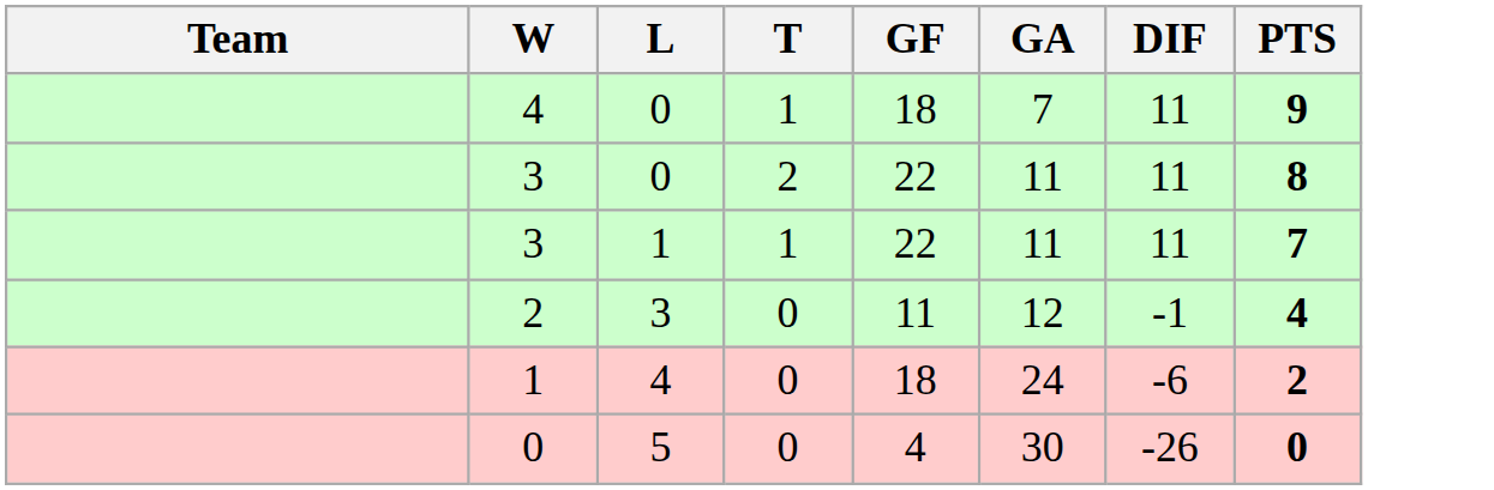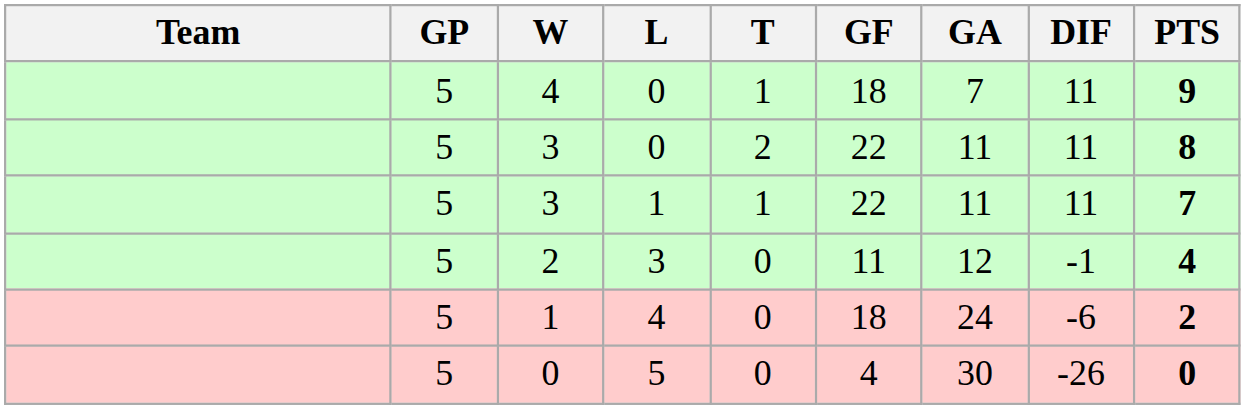 <table class="wikitable" style="text-align:center;">
 <tr>
 <th width=165>Team</th>
+<th width=40>GP</th>
 <th width=40>W</th>
 <th width=40>L</th>
 <th width=40>T</th>
 <th width=40>GF</th>
 <th width=40>GA</th>
 <th width=40>DIF</th>
 <th width=40>PTS</th>
 </tr>
 <tr style="background:#ccffcc;">
 <td style="text-align:left;"></td>
+<td>5</td>
 <td>4</td>
 <td>0</td>
 <td>1</td>
 <td>18</td>
 <td>7</td>
 <td>11</td>
 <td><strong>9</strong></td>
 </tr>
 <tr style="background:#ccffcc;">
 <td style="text-align:left;"></td>
+<td>5</td>
 <td>3</td>
 <td>0</td>
 <td>2</td>
 <td>22</td>
 <td>11</td>
 <td>11</td>
 <td><strong>8</strong></td>
 </tr>
 <tr style="background:#ccffcc;">
 <td style="text-align:left;"></td>
+<td>5</td>
 <td>3</td>
 <td>1</td>
 <td>1</td>
 <td>22</td>
 <td>11</td>
 <td>11</td>
 <td><strong>7</strong></td>
 </tr>
 <tr style="background:#ccffcc;">
 <td style="text-align:left;"></td>
+<td>5</td>
 <td>2</td>
 <td>3</td>
 <td>0</td>
 <td>11</td>
 <td>12</td>
 <td>-1</td>
 <td><strong>4</strong></td>
 </tr>
 <tr style="background:#ffcccc;">
 <td style="text-align:left;"></td>
+<td>5</td>
 <td>1</td>
 <td>4</td>
 <td>0</td>
 <td>18</td>
 <td>24</td>
 <td>-6</td>
 <td><strong>2</strong></td>
 </tr>
 <tr style="background:#ffcccc;">
 <td style="text-align:left;"></td>
+<td>5</td>
 <td>0</td>
 <td>5</td>
 <td>0</td>
 <td>4</td>
 <td>30</td>
 <td>-26</td>
 <td><strong>0</strong></td>
 </tr>
 </table>
